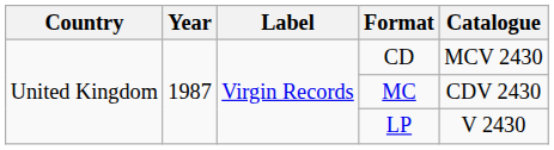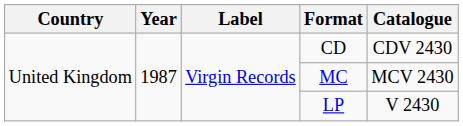 <table class="wikitable plainrowheaders" style="text-align:center;">
 <tr>
 <th>Country</th>
 <th>Year</th>
 <th>Label</th>
 <th>Format</th>
 <th>Catalogue</th>
 </tr>
 <tr>
 <td rowspan=3>United Kingdom</td>
 <td rowspan=3>1987</td>
 <td rowspan=3><a href='#'>Virgin Records</a></td>
 <td>CD</td>
-<td>MCV 2430</td>
+<td>CDV 2430</td>
 </tr>
 <tr>
 <td><a href='#'>MC</a></td>
-<td>CDV 2430</td>
+<td>MCV 2430</td>
 </tr>
 <tr>
 <td><a href='#'>LP</a></td>
 <td>V 2430</td>
 </tr>
 </table>
